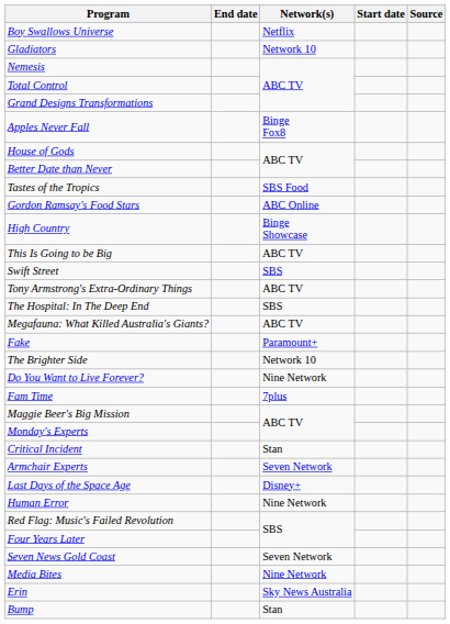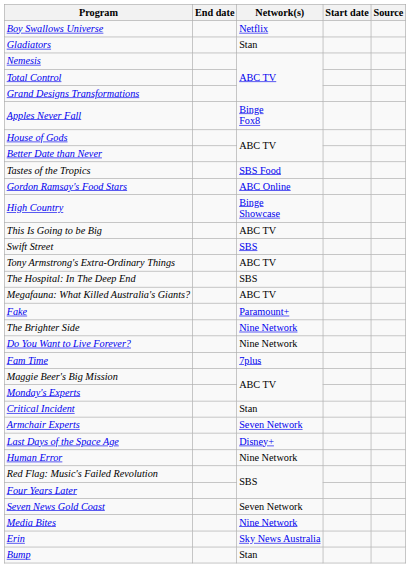 <table class="wikitable plainrowheaders sortable" style="text-align:left">
 <tr>
 <th scope="col">Program</th>
 <th scope="col">End date</th>
 <th scope="col">Network(s)</th>
 <th scope="col">Start date</th>
 <th scope="col" class="unsortable">Source</th>
 </tr>
 <tr>
 <td><em><a href='#'>Boy Swallows Universe</a></em></td>
 <td></td>
 <td><a href='#'>Netflix</a></td>
 <td></td>
 <td></td>
 </tr>
 <tr>
 <td><em><a href='#'>Gladiators</a></em></td>
 <td></td>
-<td><a href='#'>Network 10</a></td>
+<td>Stan</td>
 <td></td>
 <td></td>
 </tr>
 <tr>
 <td><a href='#'><em>Nemesis</em></a></td>
 <td></td>
 <td rowspan=3><a href='#'>ABC TV</a></td>
 <td></td>
 <td></td>
 </tr>
 <tr>
 <td><a href='#'><em>Total Control</em></a></td>
 <td></td>
 <td></td>
 <td></td>
 </tr>
 <tr>
 <td><em><a href='#'>Grand Designs Transformations</a></em></td>
 <td></td>
 <td></td>
 <td></td>
 </tr>
 <tr>
 <td><em><a href='#'>Apples Never Fall</a></em></td>
 <td></td>
 <td><a href='#'>Binge</a><br><a href='#'>Fox8</a></td>
 <td></td>
 <td></td>
 </tr>
 <tr>
 <td><em><a href='#'>House of Gods</a></em></td>
 <td></td>
 <td rowspan=2>ABC TV</td>
 <td></td>
 <td></td>
 </tr>
 <tr>
 <td><em><a href='#'>Better Date than Never</a></em></td>
 <td></td>
 <td></td>
 <td></td>
 </tr>
 <tr>
 <td><em>Tastes of the Tropics</em></td>
 <td></td>
 <td><a href='#'>SBS Food</a></td>
 <td></td>
 <td></td>
 </tr>
 <tr>
 <td><em><a href='#'>Gordon Ramsay's Food Stars</a></em></td>
 <td></td>
 <td><a href='#'>ABC Online</a></td>
 <td></td>
 <td></td>
 </tr>
 <tr>
 <td><em><a href='#'>High Country</a></em></td>
 <td></td>
 <td><a href='#'>Binge</a><br><a href='#'>Showcase</a></td>
 <td></td>
 <td></td>
 </tr>
 <tr>
 <td><em>This Is Going to be Big</em></td>
 <td></td>
 <td>ABC TV</td>
 <td></td>
 <td></td>
 </tr>
 <tr>
 <td><em>Swift Street</em></td>
 <td></td>
 <td><a href='#'>SBS</a></td>
 <td></td>
 <td></td>
 </tr>
 <tr>
 <td><em>Tony Armstrong's Extra-Ordinary Things</em></td>
 <td></td>
 <td>ABC TV</td>
 <td></td>
 <td></td>
 </tr>
 <tr>
 <td><em>The Hospital: In The Deep End</em></td>
 <td></td>
 <td>SBS</td>
 <td></td>
 <td></td>
 </tr>
 <tr>
 <td><em>Megafauna: What Killed Australia's Giants?</em></td>
 <td></td>
 <td>ABC TV</td>
 <td></td>
 <td></td>
 </tr>
 <tr>
 <td><em><a href='#'>Fake</a></em></td>
 <td></td>
 <td><a href='#'>Paramount+</a></td>
 <td></td>
 <td></td>
 </tr>
 <tr>
 <td><em>The Brighter Side</em></td>
 <td></td>
-<td>Network 10</td>
+<td><a href='#'>Nine Network</a></td>
 <td></td>
 <td></td>
 </tr>
 <tr>
 <td><em><a href='#'>Do You Want to Live Forever?</a></em></td>
 <td></td>
 <td>Nine Network</td>
 <td></td>
 <td></td>
 </tr>
 <tr>
 <td><em><a href='#'>Fam Time</a></em></td>
 <td></td>
 <td><a href='#'>7plus</a></td>
 <td></td>
 <td></td>
 </tr>
 <tr>
 <td><em>Maggie Beer's Big Mission</em></td>
 <td></td>
 <td rowspan=2>ABC TV</td>
 <td></td>
 <td></td>
 </tr>
 <tr>
 <td><em><a href='#'>Monday's Experts</a></em></td>
 <td></td>
 <td></td>
 <td></td>
 </tr>
 <tr>
 <td><em><a href='#'>Critical Incident</a></em></td>
 <td></td>
 <td>Stan</td>
 <td></td>
 </tr>
 <tr>
 <td><em><a href='#'>Armchair Experts</a></em></td>
 <td></td>
 <td><a href='#'>Seven Network</a></td>
 <td></td>
 <td></td>
 </tr>
 <tr>
 <td><em><a href='#'>Last Days of the Space Age</a></em></td>
 <td></td>
 <td><a href='#'>Disney+</a></td>
 <td></td>
 </tr>
 <tr>
 <td><em><a href='#'>Human Error</a></em></td>
 <td></td>
 <td>Nine Network</td>
 <td></td>
 <td></td>
 </tr>
 <tr>
 <td><em>Red Flag: Music's Failed Revolution</em></td>
 <td></td>
 <td rowspan=2>SBS</td>
 <td></td>
 <td></td>
 </tr>
 <tr>
 <td><em><a href='#'>Four Years Later</a></em></td>
 <td></td>
 <td></td>
 <td></td>
 </tr>
 <tr>
 <td><em><a href='#'>Seven News Gold Coast</a></em></td>
 <td></td>
 <td>Seven Network</td>
 <td></td>
 <td></td>
 </tr>
 <tr>
 <td><em><a href='#'>Media Bites</a></em></td>
 <td></td>
 <td><a href='#'>Nine Network</a></td>
 <td></td>
 <td></td>
 </tr>
 <tr>
 <td><em><a href='#'>Erin</a></em></td>
 <td></td>
 <td><a href='#'>Sky News Australia</a></td>
 <td></td>
 <td></td>
 </tr>
 <tr>
 <td><em><a href='#'>Bump</a></em></td>
 <td></td>
 <td>Stan</td>
 <td></td>
 <td></td>
 </tr>
 </table>
